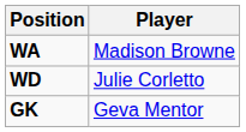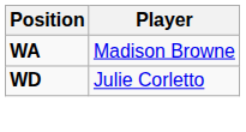 <table class="wikitable collapsible">
 <tr>
 <th>Position</th>
 <th>Player</th>
 </tr>
 <tr>
 <td><strong>WA</strong></td>
 <td> <a href='#'>Madison Browne</a></td>
 </tr>
 <tr>
 <td><strong>WD</strong></td>
 <td> <a href='#'>Julie Corletto</a></td>
 </tr>
-<tr>
-<td><strong>GK</strong></td>
-<td> <a href='#'>Geva Mentor</a></td>
-</tr>
 </table>
